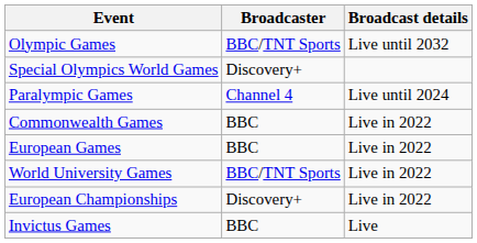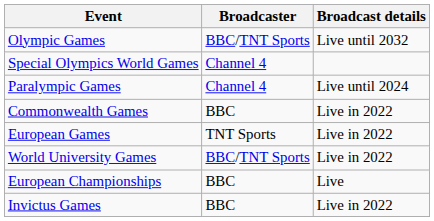 <table class="wikitable sortable">
 <tr>
 <th>Event</th>
 <th>Broadcaster</th>
 <th>Broadcast details</th>
 </tr>
 <tr>
 <td><a href='#'>Olympic Games</a></td>
 <td><a href='#'>BBC</a>/<a href='#'>TNT Sports</a></td>
 <td>Live until 2032</td>
 </tr>
 <tr>
 <td><a href='#'>Special Olympics World Games</a></td>
-<td>Discovery+</td>
+<td><a href='#'>Channel 4</a></td>
 </tr>
 <tr>
 <td><a href='#'>Paralympic Games</a></td>
 <td><a href='#'>Channel 4</a></td>
 <td>Live until 2024</td>
 </tr>
 <tr>
 <td><a href='#'>Commonwealth Games</a></td>
 <td>BBC</td>
 <td>Live in 2022</td>
 </tr>
 <tr>
 <td><a href='#'>European Games</a></td>
-<td>BBC</td>
+<td>TNT Sports</td>
 <td>Live in 2022</td>
 </tr>
 <tr>
 <td><a href='#'>World University Games</a></td>
 <td><a href='#'>BBC</a>/<a href='#'>TNT Sports</a></td>
 <td>Live in 2022</td>
 </tr>
 <tr>
 <td><a href='#'>European Championships</a></td>
-<td>Discovery+</td>
-<td>Live in 2022</td>
+<td>BBC</td>
+<td>Live</td>
 </tr>
 <tr>
 <td><a href='#'>Invictus Games</a></td>
 <td>BBC</td>
-<td>Live</td>
+<td>Live in 2022</td>
 </tr>
 </table>
